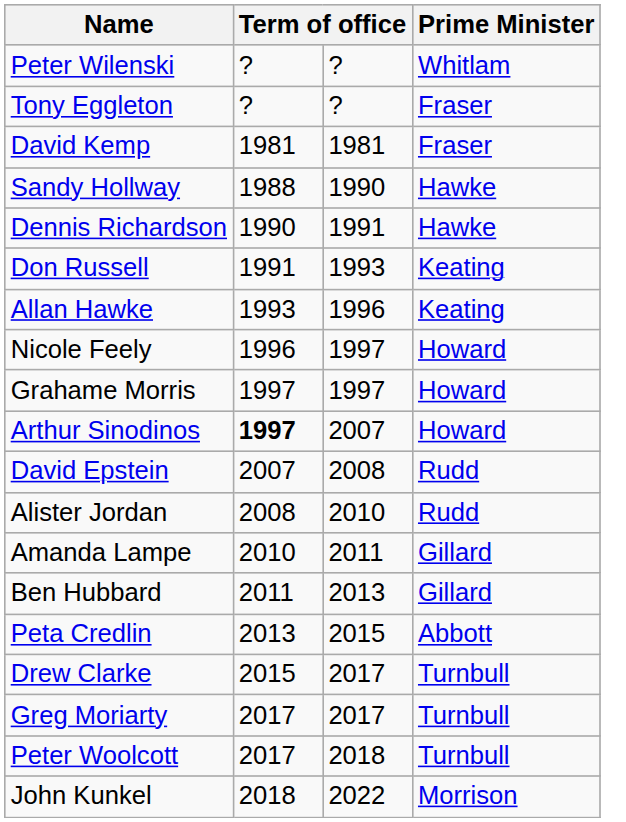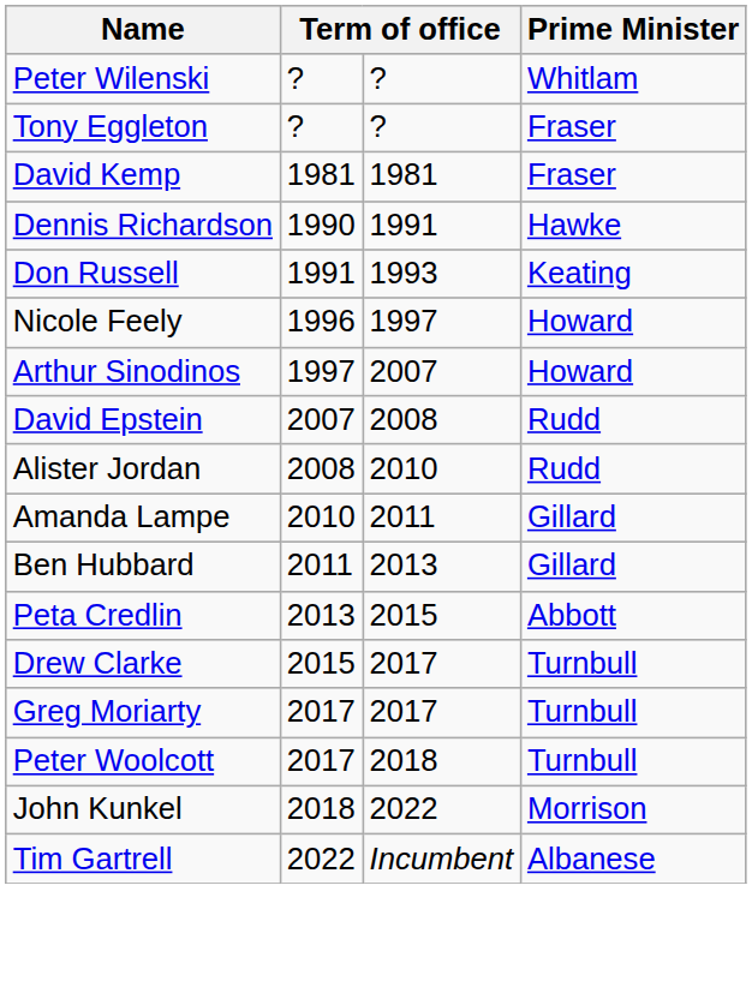 <table class="wikitable">
 <tr>
 <th>Name</th>
 <th colspan=2>Term of office</th>
 <th>Prime Minister</th>
 </tr>
 <tr>
 <td><a href='#'>Peter Wilenski</a></td>
 <td>?</td>
 <td>?</td>
 <td><a href='#'>Whitlam</a></td>
 </tr>
 <tr>
 <td><a href='#'>Tony Eggleton</a></td>
 <td>?</td>
 <td>?</td>
 <td><a href='#'>Fraser</a></td>
 </tr>
 <tr>
 <td><a href='#'>David Kemp</a></td>
 <td>1981</td>
 <td>1981</td>
 <td><a href='#'>Fraser</a></td>
 </tr>
 <tr>
-<td><a href='#'>Sandy Hollway</a></td>
-<td>1988</td>
-<td>1990</td>
-<td><a href='#'>Hawke</a></td>
-</tr>
-<tr>
 <td><a href='#'>Dennis Richardson</a></td>
 <td>1990</td>
 <td>1991</td>
 <td><a href='#'>Hawke</a></td>
 </tr>
 <tr>
 <td><a href='#'>Don Russell</a></td>
 <td>1991</td>
 <td>1993</td>
 <td><a href='#'>Keating</a></td>
 </tr>
 <tr>
-<td><a href='#'>Allan Hawke</a></td>
-<td>1993</td>
-<td>1996</td>
-<td><a href='#'>Keating</a></td>
-</tr>
-<tr>
 <td>Nicole Feely</td>
 <td>1996</td>
 <td>1997</td>
 <td><a href='#'>Howard</a></td>
 </tr>
 <tr>
-<td>Grahame Morris</td>
+<td><a href='#'>Arthur Sinodinos</a></td>
 <td>1997</td>
-<td>1997</td>
-<td><a href='#'>Howard</a></td>
-</tr>
-<tr>
-<td><a href='#'>Arthur Sinodinos</a></td>
-<td><strong>1997</strong></td>
 <td>2007</td>
 <td><a href='#'>Howard</a></td>
 </tr>
 <tr>
 <td><a href='#'>David Epstein</a></td>
 <td>2007</td>
 <td>2008</td>
 <td><a href='#'>Rudd</a></td>
 </tr>
 <tr>
 <td>Alister Jordan</td>
 <td>2008</td>
 <td>2010</td>
 <td><a href='#'>Rudd</a></td>
 </tr>
 <tr>
 <td>Amanda Lampe</td>
 <td>2010</td>
 <td>2011</td>
 <td><a href='#'>Gillard</a></td>
 </tr>
 <tr>
 <td>Ben Hubbard</td>
 <td>2011</td>
 <td>2013</td>
 <td><a href='#'>Gillard</a></td>
 </tr>
 <tr>
 <td><a href='#'>Peta Credlin</a></td>
 <td>2013</td>
 <td>2015</td>
 <td><a href='#'>Abbott</a></td>
 </tr>
 <tr>
 <td><a href='#'>Drew Clarke</a></td>
 <td>2015</td>
 <td>2017</td>
 <td><a href='#'>Turnbull</a></td>
 </tr>
 <tr>
 <td><a href='#'>Greg Moriarty</a></td>
 <td>2017</td>
 <td>2017</td>
 <td><a href='#'>Turnbull</a></td>
 </tr>
 <tr>
 <td><a href='#'>Peter Woolcott</a></td>
 <td>2017</td>
 <td>2018</td>
 <td><a href='#'>Turnbull</a></td>
 </tr>
 <tr>
 <td>John Kunkel</td>
 <td>2018</td>
 <td>2022</td>
 <td><a href='#'>Morrison</a></td>
 </tr>
+<tr>
+<td><a href='#'>Tim Gartrell</a></td>
+<td>2022</td>
+<td><em>Incumbent</em></td>
+<td><a href='#'>Albanese</a></td>
+</tr>
 </table>
